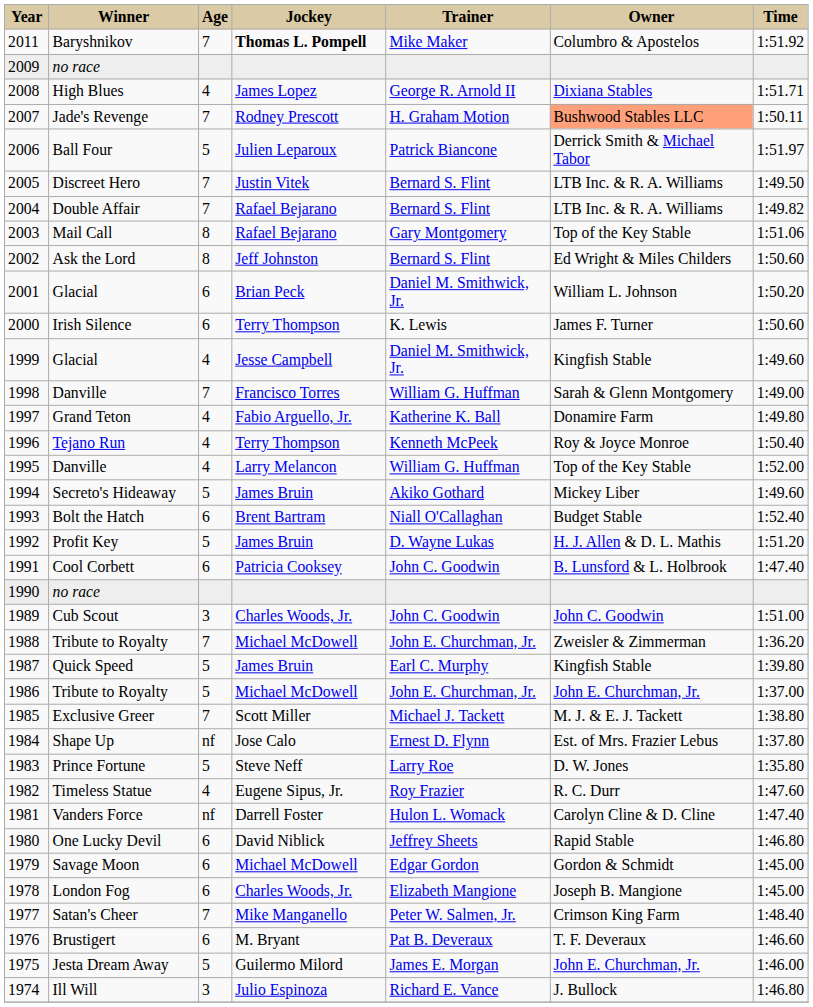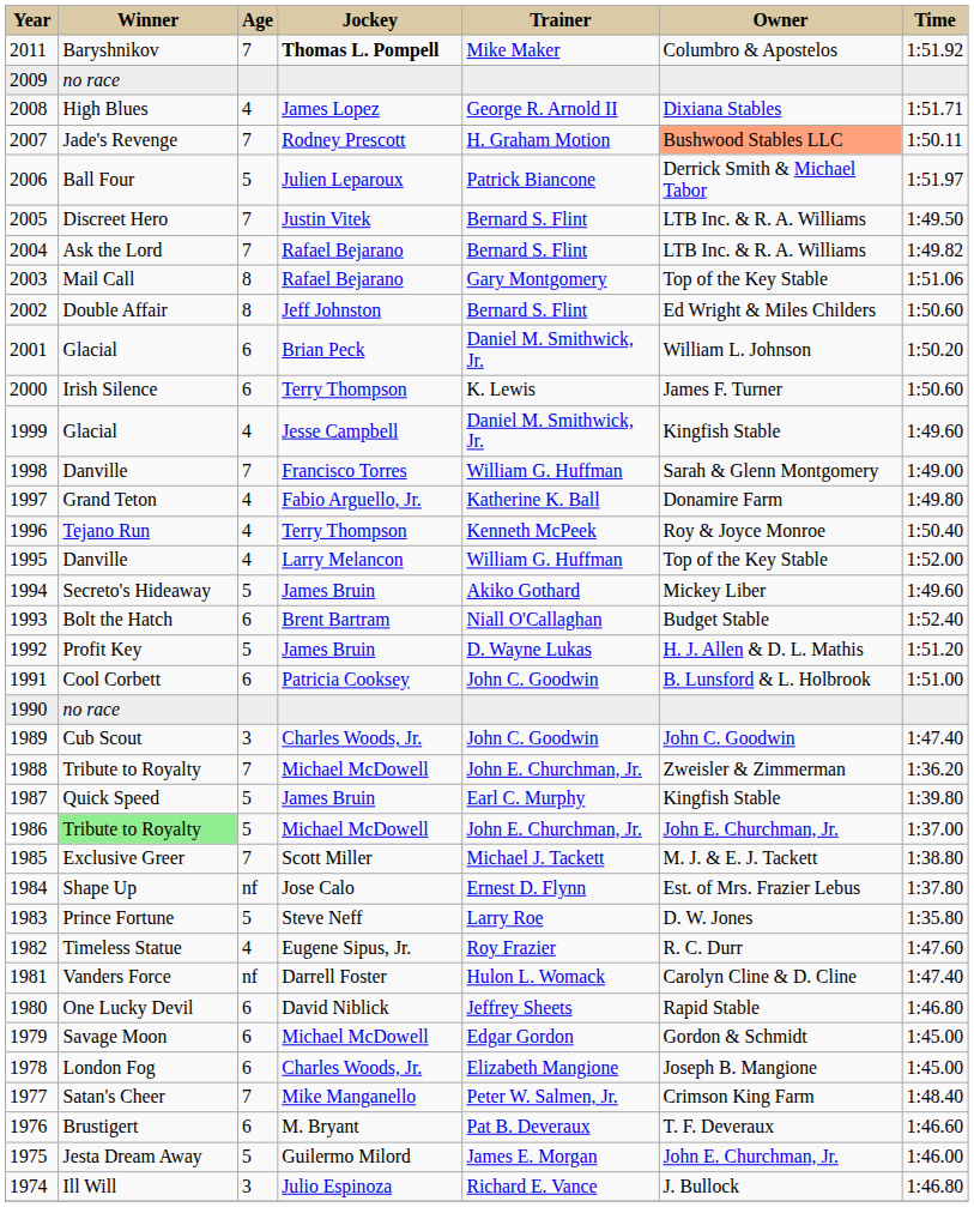 <table class="wikitable sortable">
 <tr>
 <th style="background-color:#DACAA5; width:38px">Year<br></th>
 <th style="background-color:#DACAA5; width:145px">Winner<br></th>
 <th style="background-color:#DACAA5">Age<br></th>
 <th style="background-color:#DACAA5; width:150px">Jockey<br></th>
 <th style="background-color:#DACAA5; width:160px">Trainer<br></th>
 <th style="background-color:#DACAA5; width:200px">Owner<br></th>
 <th style="background-color:#DACAA5">Time</th>
 </tr>
 <tr>
 <td>2011</td>
 <td>Baryshnikov</td>
 <td>7</td>
 <td><strong>Thomas L. Pompell</strong></td>
 <td><a href='#'>Mike Maker</a></td>
 <td>Columbro & Apostelos</td>
 <td>1:51.92</td>
 </tr>
 <tr bgcolor="#eeeeee">
 <td>2009</td>
 <td><em>no race</em></td>
 <td></td>
 <td></td>
 <td></td>
 <td></td>
 <td></td>
 </tr>
 <tr>
 <td>2008</td>
 <td>High Blues</td>
 <td>4</td>
 <td><a href='#'>James Lopez</a></td>
 <td><a href='#'>George R. Arnold II</a></td>
 <td><a href='#'>Dixiana Stables</a></td>
 <td>1:51.71</td>
 </tr>
 <tr>
 <td>2007</td>
 <td>Jade's Revenge</td>
 <td>7</td>
 <td><a href='#'>Rodney Prescott</a></td>
 <td><a href='#'>H. Graham Motion</a></td>
 <td style="background: lightsalmon;">Bushwood Stables LLC</td>
 <td>1:50.11</td>
 </tr>
 <tr>
 <td>2006</td>
 <td>Ball Four</td>
 <td>5</td>
 <td><a href='#'>Julien Leparoux</a></td>
 <td><a href='#'>Patrick Biancone</a></td>
 <td>Derrick Smith & <a href='#'>Michael Tabor</a></td>
 <td>1:51.97</td>
 </tr>
 <tr>
 <td>2005</td>
 <td>Discreet Hero</td>
 <td>7</td>
 <td><a href='#'>Justin Vitek</a></td>
 <td><a href='#'>Bernard S. Flint</a></td>
 <td>LTB Inc. & R. A. Williams</td>
 <td>1:49.50</td>
 </tr>
 <tr>
 <td>2004</td>
-<td>Double Affair</td>
+<td>Ask the Lord</td>
 <td>7</td>
 <td><a href='#'>Rafael Bejarano</a></td>
 <td><a href='#'>Bernard S. Flint</a></td>
 <td>LTB Inc. & R. A. Williams</td>
 <td>1:49.82</td>
 </tr>
 <tr>
 <td>2003</td>
 <td>Mail Call</td>
 <td>8</td>
 <td><a href='#'>Rafael Bejarano</a></td>
 <td><a href='#'>Gary Montgomery</a></td>
 <td>Top of the Key Stable</td>
 <td>1:51.06</td>
 </tr>
 <tr>
 <td>2002</td>
-<td>Ask the Lord</td>
+<td>Double Affair</td>
 <td>8</td>
 <td><a href='#'>Jeff Johnston</a></td>
 <td><a href='#'>Bernard S. Flint</a></td>
 <td>Ed Wright & Miles Childers</td>
 <td>1:50.60</td>
 </tr>
 <tr>
 <td>2001</td>
 <td>Glacial</td>
 <td>6</td>
 <td><a href='#'>Brian Peck</a></td>
 <td><a href='#'>Daniel M. Smithwick, Jr.</a></td>
 <td>William L. Johnson</td>
 <td>1:50.20</td>
 </tr>
 <tr>
 <td>2000</td>
 <td>Irish Silence</td>
 <td>6</td>
 <td><a href='#'>Terry Thompson</a></td>
 <td>K. Lewis</td>
 <td>James F. Turner</td>
 <td>1:50.60</td>
 </tr>
 <tr>
 <td>1999</td>
 <td>Glacial</td>
 <td>4</td>
 <td><a href='#'>Jesse Campbell</a></td>
 <td><a href='#'>Daniel M. Smithwick, Jr.</a></td>
 <td>Kingfish Stable</td>
 <td>1:49.60</td>
 </tr>
 <tr>
 <td>1998</td>
 <td>Danville</td>
 <td>7</td>
 <td><a href='#'>Francisco Torres</a></td>
 <td><a href='#'>William G. Huffman</a></td>
 <td>Sarah & Glenn Montgomery</td>
 <td>1:49.00</td>
 </tr>
 <tr>
 <td>1997</td>
 <td>Grand Teton</td>
 <td>4</td>
 <td><a href='#'>Fabio Arguello, Jr.</a></td>
 <td><a href='#'>Katherine K. Ball</a></td>
 <td>Donamire Farm</td>
 <td>1:49.80</td>
 </tr>
 <tr>
 <td>1996</td>
 <td><a href='#'>Tejano Run</a></td>
 <td>4</td>
 <td><a href='#'>Terry Thompson</a></td>
 <td><a href='#'>Kenneth McPeek</a></td>
 <td>Roy & Joyce Monroe</td>
 <td>1:50.40</td>
 </tr>
 <tr>
 <td>1995</td>
 <td>Danville</td>
 <td>4</td>
 <td><a href='#'>Larry Melancon</a></td>
 <td><a href='#'>William G. Huffman</a></td>
 <td>Top of the Key Stable</td>
 <td>1:52.00</td>
 </tr>
 <tr>
 <td>1994</td>
 <td>Secreto's Hideaway</td>
 <td>5</td>
 <td><a href='#'>James Bruin</a></td>
 <td><a href='#'>Akiko Gothard</a></td>
 <td>Mickey Liber</td>
 <td>1:49.60</td>
 </tr>
 <tr>
 <td>1993</td>
 <td>Bolt the Hatch</td>
 <td>6</td>
 <td><a href='#'>Brent Bartram</a></td>
 <td><a href='#'>Niall O'Callaghan</a></td>
 <td>Budget Stable</td>
 <td>1:52.40</td>
 </tr>
 <tr>
 <td>1992</td>
 <td>Profit Key</td>
 <td>5</td>
 <td><a href='#'>James Bruin</a></td>
 <td><a href='#'>D. Wayne Lukas</a></td>
 <td><a href='#'>H. J. Allen</a> & D. L. Mathis</td>
 <td>1:51.20</td>
 </tr>
 <tr>
 <td>1991</td>
 <td>Cool Corbett</td>
 <td>6</td>
 <td><a href='#'>Patricia Cooksey</a></td>
 <td><a href='#'>John C. Goodwin</a></td>
 <td><a href='#'>B. Lunsford</a> & L. Holbrook</td>
-<td>1:47.40</td>
+<td>1:51.00</td>
 </tr>
 <tr bgcolor="#eeeeee">
 <td>1990</td>
 <td><em>no race</em></td>
 <td></td>
 <td></td>
 <td></td>
 <td></td>
 <td></td>
 </tr>
 <tr>
 <td>1989</td>
 <td>Cub Scout</td>
 <td>3</td>
 <td><a href='#'>Charles Woods, Jr.</a></td>
 <td><a href='#'>John C. Goodwin</a></td>
 <td><a href='#'>John C. Goodwin</a></td>
-<td>1:51.00</td>
+<td>1:47.40</td>
 </tr>
 <tr>
 <td>1988</td>
 <td>Tribute to Royalty</td>
 <td>7</td>
 <td><a href='#'>Michael McDowell</a></td>
 <td><a href='#'>John E. Churchman, Jr.</a></td>
 <td>Zweisler & Zimmerman</td>
 <td>1:36.20</td>
 </tr>
 <tr>
 <td>1987</td>
 <td>Quick Speed</td>
 <td>5</td>
 <td><a href='#'>James Bruin</a></td>
 <td><a href='#'>Earl C. Murphy</a></td>
 <td>Kingfish Stable</td>
 <td>1:39.80</td>
 </tr>
 <tr>
 <td>1986</td>
-<td>Tribute to Royalty</td>
+<td style="background: lightgreen;">Tribute to Royalty</td>
 <td>5</td>
 <td><a href='#'>Michael McDowell</a></td>
 <td><a href='#'>John E. Churchman, Jr.</a></td>
 <td><a href='#'>John E. Churchman, Jr.</a></td>
 <td>1:37.00</td>
 </tr>
 <tr>
 <td>1985</td>
 <td>Exclusive Greer</td>
 <td>7</td>
 <td>Scott Miller</td>
 <td><a href='#'>Michael J. Tackett</a></td>
 <td>M. J. & E. J. Tackett</td>
 <td>1:38.80</td>
 </tr>
 <tr>
 <td>1984</td>
 <td>Shape Up</td>
 <td>nf</td>
 <td>Jose Calo</td>
 <td><a href='#'>Ernest D. Flynn</a></td>
 <td>Est. of Mrs. Frazier Lebus</td>
 <td>1:37.80</td>
 </tr>
 <tr>
 <td>1983</td>
 <td>Prince Fortune</td>
 <td>5</td>
 <td>Steve Neff</td>
 <td><a href='#'>Larry Roe</a></td>
 <td>D. W. Jones</td>
 <td>1:35.80</td>
 </tr>
 <tr>
 <td>1982</td>
 <td>Timeless Statue</td>
 <td>4</td>
 <td>Eugene Sipus, Jr.</td>
 <td><a href='#'>Roy Frazier</a></td>
 <td>R. C. Durr</td>
 <td>1:47.60</td>
 </tr>
 <tr>
 <td>1981</td>
 <td>Vanders Force</td>
 <td>nf</td>
 <td>Darrell Foster</td>
 <td><a href='#'>Hulon L. Womack</a></td>
 <td>Carolyn Cline & D. Cline</td>
 <td>1:47.40</td>
 </tr>
 <tr>
 <td>1980</td>
 <td>One Lucky Devil</td>
 <td>6</td>
 <td>David Niblick</td>
 <td><a href='#'>Jeffrey Sheets</a></td>
 <td>Rapid Stable</td>
 <td>1:46.80</td>
 </tr>
 <tr>
 <td>1979</td>
 <td>Savage Moon</td>
 <td>6</td>
 <td><a href='#'>Michael McDowell</a></td>
 <td><a href='#'>Edgar Gordon</a></td>
 <td>Gordon & Schmidt</td>
 <td>1:45.00</td>
 </tr>
 <tr>
 <td>1978</td>
 <td>London Fog</td>
 <td>6</td>
 <td><a href='#'>Charles Woods, Jr.</a></td>
 <td><a href='#'>Elizabeth Mangione</a></td>
 <td>Joseph B. Mangione</td>
 <td>1:45.00</td>
 </tr>
 <tr>
 <td>1977</td>
 <td>Satan's Cheer</td>
 <td>7</td>
 <td><a href='#'>Mike Manganello</a></td>
 <td><a href='#'>Peter W. Salmen, Jr.</a></td>
 <td>Crimson King Farm</td>
 <td>1:48.40</td>
 </tr>
 <tr>
 <td>1976</td>
 <td>Brustigert</td>
 <td>6</td>
 <td>M. Bryant</td>
 <td><a href='#'>Pat B. Deveraux</a></td>
 <td>T. F. Deveraux</td>
 <td>1:46.60</td>
 </tr>
 <tr>
 <td>1975</td>
 <td>Jesta Dream Away</td>
 <td>5</td>
 <td>Guilermo  Milord</td>
 <td><a href='#'>James E. Morgan</a></td>
 <td><a href='#'>John E. Churchman, Jr.</a></td>
 <td>1:46.00</td>
 </tr>
 <tr>
 <td>1974</td>
 <td>Ill Will</td>
 <td>3</td>
 <td><a href='#'>Julio Espinoza</a></td>
 <td><a href='#'>Richard E. Vance</a></td>
 <td>J. Bullock</td>
 <td>1:46.80</td>
 </tr>
 <tr>
 </tr>
 </table>
